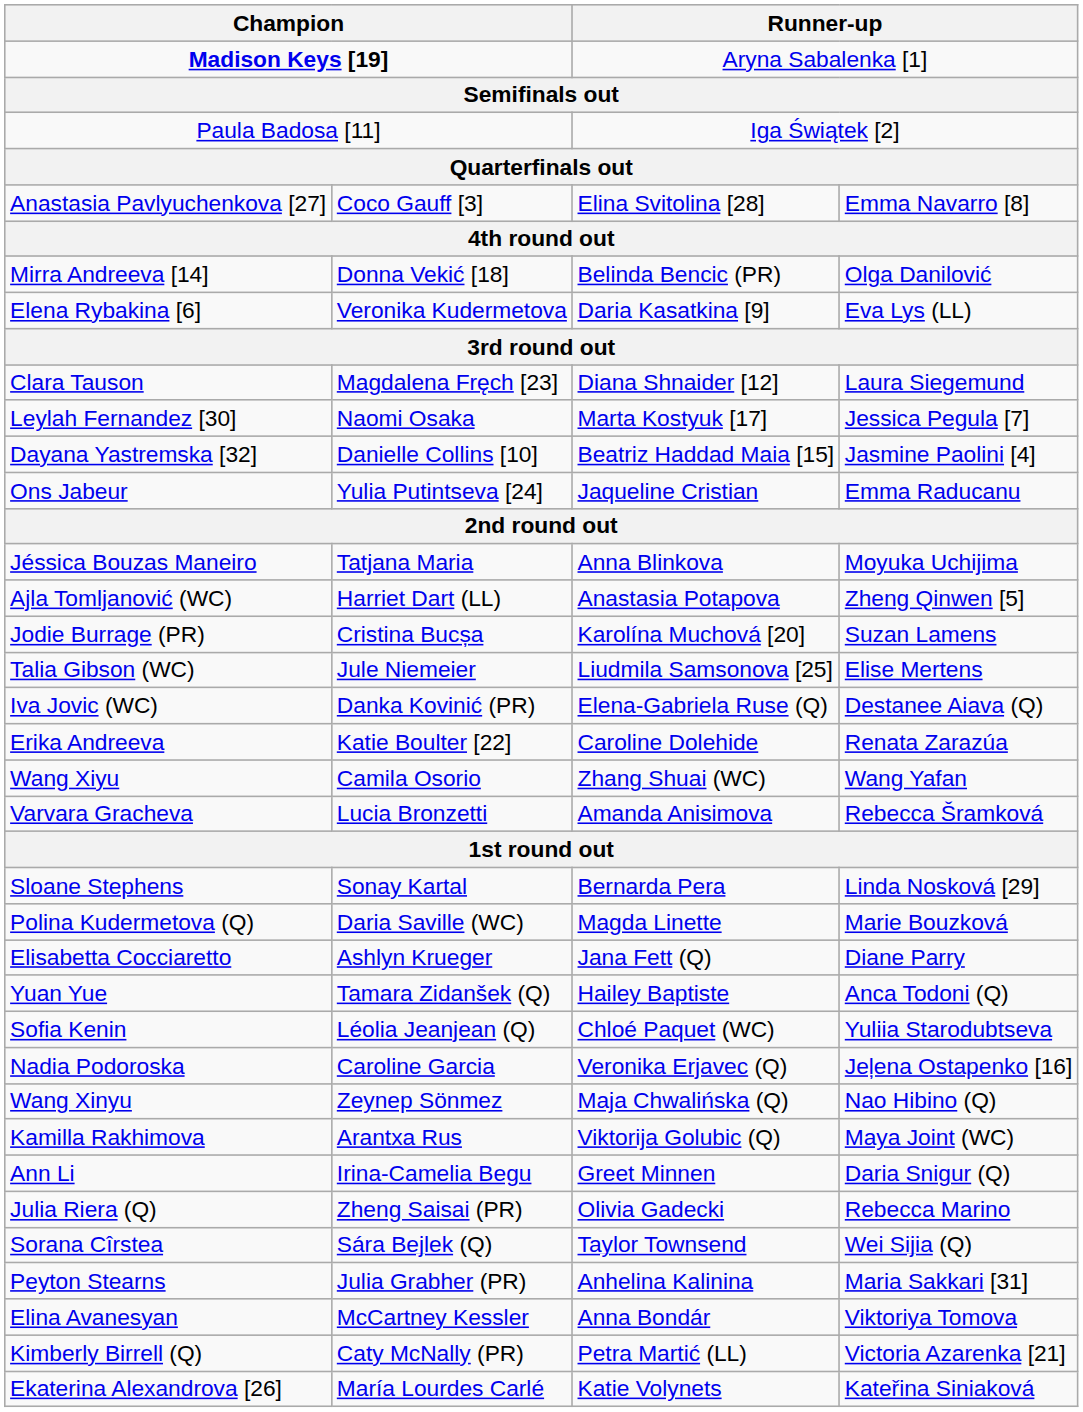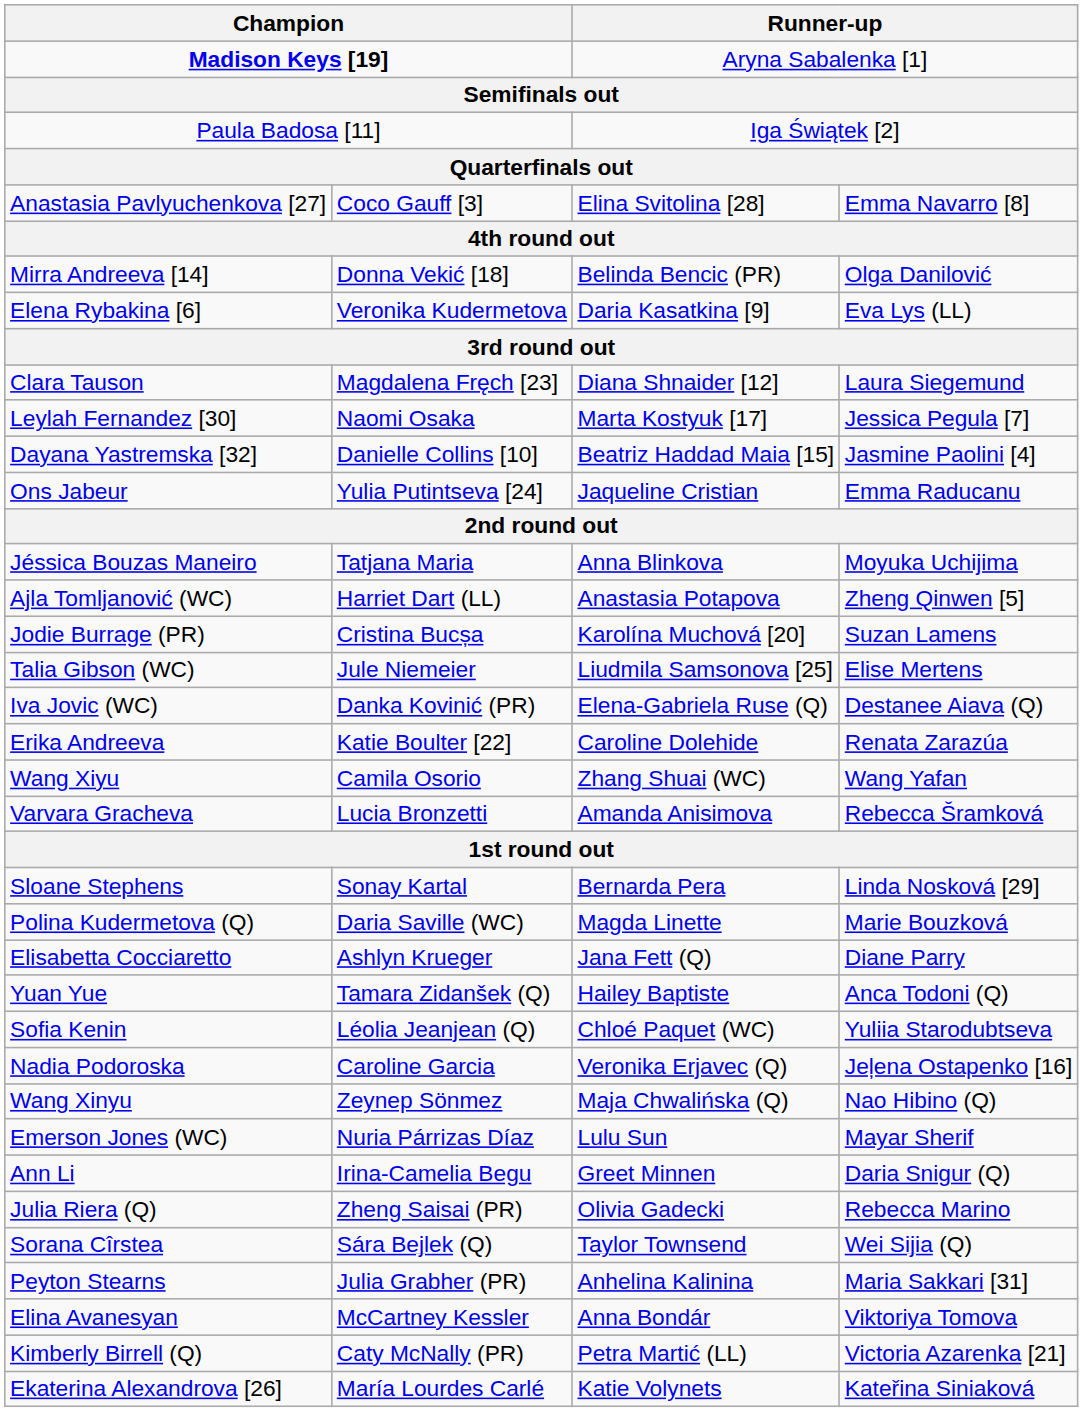 <table class="wikitable mw-collapsible mw-collapsed" style="font-size:90%">
 <tr>
 <th colspan=2>Champion</th>
 <th colspan=2>Runner-up</th>
 </tr>
 <tr style="text-align:center;">
 <td colspan=2><strong> <a href='#'>Madison Keys</a> [19]</strong></td>
 <td colspan=2> <a href='#'>Aryna Sabalenka</a> [1]</td>
 </tr>
 <tr>
 <th colspan=4>Semifinals out</th>
 </tr>
 <tr style="text-align:center;">
 <td colspan=2> <a href='#'>Paula Badosa</a> [11]</td>
 <td colspan=2> <a href='#'>Iga Świątek</a> [2]</td>
 </tr>
 <tr>
 <th colspan=4>Quarterfinals out</th>
 </tr>
 <tr>
 <td> <a href='#'>Anastasia Pavlyuchenkova</a> [27]</td>
 <td> <a href='#'>Coco Gauff</a> [3]</td>
 <td> <a href='#'>Elina Svitolina</a> [28]</td>
 <td> <a href='#'>Emma Navarro</a> [8]</td>
 </tr>
 <tr>
 <th colspan=4>4th round out</th>
 </tr>
 <tr>
 <td> <a href='#'>Mirra Andreeva</a> [14]</td>
 <td> <a href='#'>Donna Vekić</a> [18]</td>
 <td> <a href='#'>Belinda Bencic</a> (PR)</td>
 <td> <a href='#'>Olga Danilović</a></td>
 </tr>
 <tr>
 <td> <a href='#'>Elena Rybakina</a> [6]</td>
 <td> <a href='#'>Veronika Kudermetova</a></td>
 <td> <a href='#'>Daria Kasatkina</a> [9]</td>
 <td> <a href='#'>Eva Lys</a> (LL)</td>
 </tr>
 <tr>
 <th colspan=4>3rd round out</th>
 </tr>
 <tr>
 <td> <a href='#'>Clara Tauson</a></td>
 <td> <a href='#'>Magdalena Fręch</a> [23]</td>
 <td> <a href='#'>Diana Shnaider</a> [12]</td>
 <td> <a href='#'>Laura Siegemund</a></td>
 </tr>
 <tr>
 <td> <a href='#'>Leylah Fernandez</a> [30]</td>
 <td> <a href='#'>Naomi Osaka</a></td>
 <td> <a href='#'>Marta Kostyuk</a> [17]</td>
 <td> <a href='#'>Jessica Pegula</a> [7]</td>
 </tr>
 <tr>
 <td> <a href='#'>Dayana Yastremska</a> [32]</td>
 <td> <a href='#'>Danielle Collins</a> [10]</td>
 <td> <a href='#'>Beatriz Haddad Maia</a> [15]</td>
 <td> <a href='#'>Jasmine Paolini</a> [4]</td>
 </tr>
 <tr>
 <td> <a href='#'>Ons Jabeur</a></td>
 <td> <a href='#'>Yulia Putintseva</a> [24]</td>
 <td> <a href='#'>Jaqueline Cristian</a></td>
 <td> <a href='#'>Emma Raducanu</a></td>
 </tr>
 <tr>
 <th colspan=4>2nd round out</th>
 </tr>
 <tr>
 <td> <a href='#'>Jéssica Bouzas Maneiro</a></td>
 <td> <a href='#'>Tatjana Maria</a></td>
 <td> <a href='#'>Anna Blinkova</a></td>
 <td> <a href='#'>Moyuka Uchijima</a></td>
 </tr>
 <tr>
 <td> <a href='#'>Ajla Tomljanović</a> (WC)</td>
 <td> <a href='#'>Harriet Dart</a> (LL)</td>
 <td> <a href='#'>Anastasia Potapova</a></td>
 <td> <a href='#'>Zheng Qinwen</a> [5]</td>
 </tr>
 <tr>
 <td> <a href='#'>Jodie Burrage</a> (PR)</td>
 <td> <a href='#'>Cristina Bucșa</a></td>
 <td> <a href='#'>Karolína Muchová</a> [20]</td>
 <td> <a href='#'>Suzan Lamens</a></td>
 </tr>
 <tr>
 <td> <a href='#'>Talia Gibson</a> (WC)</td>
 <td> <a href='#'>Jule Niemeier</a></td>
 <td> <a href='#'>Liudmila Samsonova</a> [25]</td>
 <td> <a href='#'>Elise Mertens</a></td>
 </tr>
 <tr>
 <td> <a href='#'>Iva Jovic</a> (WC)</td>
 <td> <a href='#'>Danka Kovinić</a> (PR)</td>
 <td> <a href='#'>Elena-Gabriela Ruse</a> (Q)</td>
 <td> <a href='#'>Destanee Aiava</a> (Q)</td>
 </tr>
 <tr>
 <td> <a href='#'>Erika Andreeva</a></td>
 <td> <a href='#'>Katie Boulter</a> [22]</td>
 <td> <a href='#'>Caroline Dolehide</a></td>
 <td> <a href='#'>Renata Zarazúa</a></td>
 </tr>
 <tr>
 <td> <a href='#'>Wang Xiyu</a></td>
 <td> <a href='#'>Camila Osorio</a></td>
 <td> <a href='#'>Zhang Shuai</a> (WC)</td>
 <td> <a href='#'>Wang Yafan</a></td>
 </tr>
 <tr>
 <td> <a href='#'>Varvara Gracheva</a></td>
 <td> <a href='#'>Lucia Bronzetti</a></td>
 <td> <a href='#'>Amanda Anisimova</a></td>
 <td> <a href='#'>Rebecca Šramková</a></td>
 </tr>
 <tr>
 <th colspan=4>1st round out</th>
 </tr>
 <tr>
 <td> <a href='#'>Sloane Stephens</a></td>
 <td> <a href='#'>Sonay Kartal</a></td>
 <td> <a href='#'>Bernarda Pera</a></td>
 <td> <a href='#'>Linda Nosková</a> [29]</td>
 </tr>
 <tr>
 <td> <a href='#'>Polina Kudermetova</a> (Q)</td>
 <td> <a href='#'>Daria Saville</a> (WC)</td>
 <td> <a href='#'>Magda Linette</a></td>
 <td> <a href='#'>Marie Bouzková</a></td>
 </tr>
 <tr>
 <td> <a href='#'>Elisabetta Cocciaretto</a></td>
 <td> <a href='#'>Ashlyn Krueger</a></td>
 <td> <a href='#'>Jana Fett</a> (Q)</td>
 <td> <a href='#'>Diane Parry</a></td>
 </tr>
 <tr>
 <td> <a href='#'>Yuan Yue</a></td>
 <td> <a href='#'>Tamara Zidanšek</a> (Q)</td>
 <td> <a href='#'>Hailey Baptiste</a></td>
 <td> <a href='#'>Anca Todoni</a> (Q)</td>
 </tr>
 <tr>
 <td> <a href='#'>Sofia Kenin</a></td>
 <td> <a href='#'>Léolia Jeanjean</a> (Q)</td>
 <td> <a href='#'>Chloé Paquet</a> (WC)</td>
 <td> <a href='#'>Yuliia Starodubtseva</a></td>
 </tr>
 <tr>
 <td> <a href='#'>Nadia Podoroska</a></td>
 <td> <a href='#'>Caroline Garcia</a></td>
 <td> <a href='#'>Veronika Erjavec</a> (Q)</td>
 <td> <a href='#'>Jeļena Ostapenko</a> [16]</td>
 </tr>
 <tr>
 <td> <a href='#'>Wang Xinyu</a></td>
 <td> <a href='#'>Zeynep Sönmez</a></td>
 <td> <a href='#'>Maja Chwalińska</a> (Q)</td>
 <td> <a href='#'>Nao Hibino</a> (Q)</td>
 </tr>
 <tr>
-<td> <a href='#'>Kamilla Rakhimova</a></td>
-<td> <a href='#'>Arantxa Rus</a></td>
-<td> <a href='#'>Viktorija Golubic</a> (Q)</td>
-<td> <a href='#'>Maya Joint</a> (WC)</td>
+<td> <a href='#'>Emerson Jones</a> (WC)</td>
+<td> <a href='#'>Nuria Párrizas Díaz</a></td>
+<td> <a href='#'>Lulu Sun</a></td>
+<td> <a href='#'>Mayar Sherif</a></td>
 </tr>
 <tr>
 <td> <a href='#'>Ann Li</a></td>
 <td> <a href='#'>Irina-Camelia Begu</a></td>
 <td> <a href='#'>Greet Minnen</a></td>
 <td> <a href='#'>Daria Snigur</a> (Q)</td>
 </tr>
 <tr>
 <td> <a href='#'>Julia Riera</a> (Q)</td>
 <td> <a href='#'>Zheng Saisai</a> (PR)</td>
 <td> <a href='#'>Olivia Gadecki</a></td>
 <td> <a href='#'>Rebecca Marino</a></td>
 </tr>
 <tr>
 <td> <a href='#'>Sorana Cîrstea</a></td>
 <td> <a href='#'>Sára Bejlek</a> (Q)</td>
 <td> <a href='#'>Taylor Townsend</a></td>
 <td> <a href='#'>Wei Sijia</a> (Q)</td>
 </tr>
 <tr>
 <td> <a href='#'>Peyton Stearns</a></td>
 <td> <a href='#'>Julia Grabher</a> (PR)</td>
 <td> <a href='#'>Anhelina Kalinina</a></td>
 <td> <a href='#'>Maria Sakkari</a> [31]</td>
 </tr>
 <tr>
 <td> <a href='#'>Elina Avanesyan</a></td>
 <td> <a href='#'>McCartney Kessler</a></td>
 <td> <a href='#'>Anna Bondár</a></td>
 <td> <a href='#'>Viktoriya Tomova</a></td>
 </tr>
 <tr>
 <td> <a href='#'>Kimberly Birrell</a> (Q)</td>
 <td> <a href='#'>Caty McNally</a> (PR)</td>
 <td> <a href='#'>Petra Martić</a> (LL)</td>
 <td> <a href='#'>Victoria Azarenka</a> [21]</td>
 </tr>
 <tr>
 <td> <a href='#'>Ekaterina Alexandrova</a> [26]</td>
 <td> <a href='#'>María Lourdes Carlé</a></td>
 <td> <a href='#'>Katie Volynets</a></td>
 <td> <a href='#'>Kateřina Siniaková</a></td>
 </tr>
 </table>
